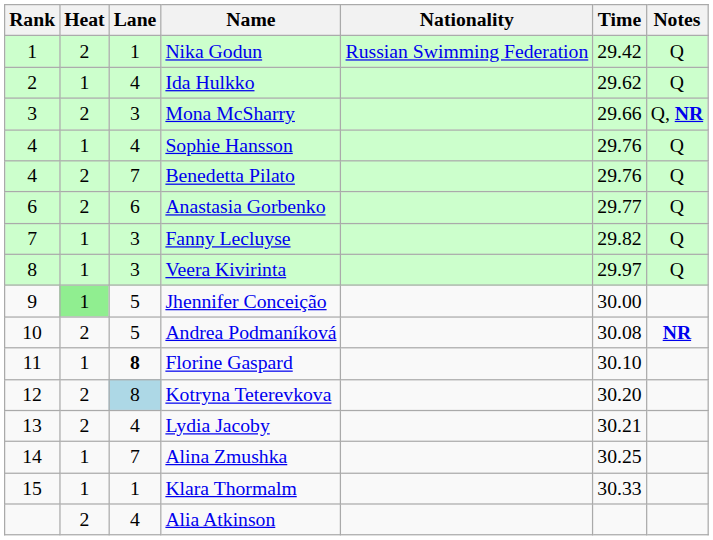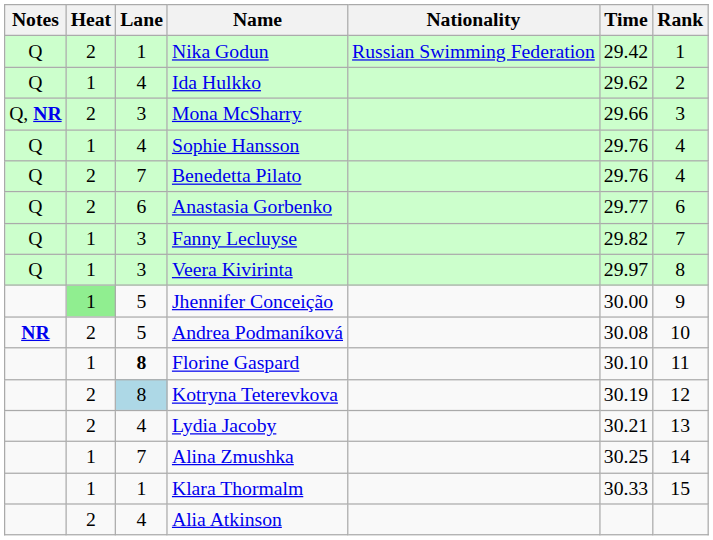 <table class="wikitable sortable" style="text-align:center">
 <tr>
-<th>Rank</th>
+<th>Notes</th>
 <th>Heat</th>
 <th>Lane</th>
 <th>Name</th>
 <th>Nationality</th>
 <th>Time</th>
-<th>Notes</th>
+<th>Rank</th>
 </tr>
 <tr bgcolor=ccffcc>
-<td>1</td>
+<td>Q</td>
 <td>2</td>
 <td>1</td>
 <td align=left><a href='#'>Nika Godun</a></td>
 <td align=left><a href='#'>Russian Swimming Federation</a></td>
 <td>29.42</td>
-<td>Q</td>
+<td>1</td>
 </tr>
 <tr bgcolor=ccffcc>
-<td>2</td>
+<td>Q</td>
 <td>1</td>
 <td>4</td>
 <td align=left><a href='#'>Ida Hulkko</a></td>
 <td align=left></td>
 <td>29.62</td>
-<td>Q</td>
+<td>2</td>
 </tr>
 <tr bgcolor=ccffcc>
-<td>3</td>
+<td>Q, <strong><a href='#'>NR</a></strong></td>
 <td>2</td>
 <td>3</td>
 <td align=left><a href='#'>Mona McSharry</a></td>
 <td align=left></td>
 <td>29.66</td>
-<td>Q, <strong><a href='#'>NR</a></strong></td>
+<td>3</td>
 </tr>
 <tr bgcolor=ccffcc>
-<td>4</td>
+<td>Q</td>
 <td>1</td>
 <td>4</td>
 <td align=left><a href='#'>Sophie Hansson</a></td>
 <td align=left></td>
 <td>29.76</td>
-<td>Q</td>
+<td>4</td>
 </tr>
 <tr bgcolor=ccffcc>
-<td>4</td>
+<td>Q</td>
 <td>2</td>
 <td>7</td>
 <td align=left><a href='#'>Benedetta Pilato</a></td>
 <td align=left></td>
 <td>29.76</td>
-<td>Q</td>
+<td>4</td>
 </tr>
 <tr bgcolor=ccffcc>
-<td>6</td>
+<td>Q</td>
 <td>2</td>
 <td>6</td>
 <td align=left><a href='#'>Anastasia Gorbenko</a></td>
 <td align=left></td>
 <td>29.77</td>
-<td>Q</td>
+<td>6</td>
 </tr>
 <tr bgcolor=ccffcc>
-<td>7</td>
+<td>Q</td>
 <td>1</td>
 <td>3</td>
 <td align=left><a href='#'>Fanny Lecluyse</a></td>
 <td align=left></td>
 <td>29.82</td>
-<td>Q</td>
+<td>7</td>
 </tr>
 <tr bgcolor=ccffcc>
-<td>8</td>
+<td>Q</td>
 <td>1</td>
 <td>3</td>
 <td align=left><a href='#'>Veera Kivirinta</a></td>
 <td align=left></td>
 <td>29.97</td>
-<td>Q</td>
+<td>8</td>
 </tr>
 <tr>
-<td>9</td>
+<td></td>
 <td style="background: lightgreen;">1</td>
 <td>5</td>
 <td align=left><a href='#'>Jhennifer Conceição</a></td>
 <td align=left></td>
 <td>30.00</td>
-<td></td>
+<td>9</td>
 </tr>
 <tr>
-<td>10</td>
+<td><strong><a href='#'>NR</a></strong></td>
 <td>2</td>
 <td>5</td>
 <td align=left><a href='#'>Andrea Podmaníková</a></td>
 <td align=left></td>
 <td>30.08</td>
-<td><strong><a href='#'>NR</a></strong></td>
+<td>10</td>
 </tr>
 <tr>
-<td>11</td>
+<td></td>
 <td>1</td>
 <td><strong>8</strong></td>
 <td align=left><a href='#'>Florine Gaspard</a></td>
 <td align=left></td>
 <td>30.10</td>
-<td></td>
+<td>11</td>
 </tr>
 <tr>
-<td>12</td>
+<td></td>
 <td>2</td>
 <td style="background: lightblue;">8</td>
 <td align=left><a href='#'>Kotryna Teterevkova</a></td>
 <td align=left></td>
-<td>30.20</td>
-<td></td>
+<td>30.19</td>
+<td>12</td>
 </tr>
 <tr>
-<td>13</td>
+<td></td>
 <td>2</td>
 <td>4</td>
 <td align=left><a href='#'>Lydia Jacoby</a></td>
 <td align=left></td>
 <td>30.21</td>
-<td></td>
+<td>13</td>
 </tr>
 <tr>
-<td>14</td>
+<td></td>
 <td>1</td>
 <td>7</td>
 <td align=left><a href='#'>Alina Zmushka</a></td>
 <td align=left></td>
 <td>30.25</td>
-<td></td>
+<td>14</td>
 </tr>
 <tr>
-<td>15</td>
+<td></td>
 <td>1</td>
 <td>1</td>
 <td align=left><a href='#'>Klara Thormalm</a></td>
 <td align=left></td>
 <td>30.33</td>
-<td></td>
+<td>15</td>
 </tr>
 <tr>
 <td></td>
 <td>2</td>
 <td>4</td>
 <td align=left><a href='#'>Alia Atkinson</a></td>
 <td align=left></td>
 <td></td>
 <td></td>
 </tr>
 </table>
